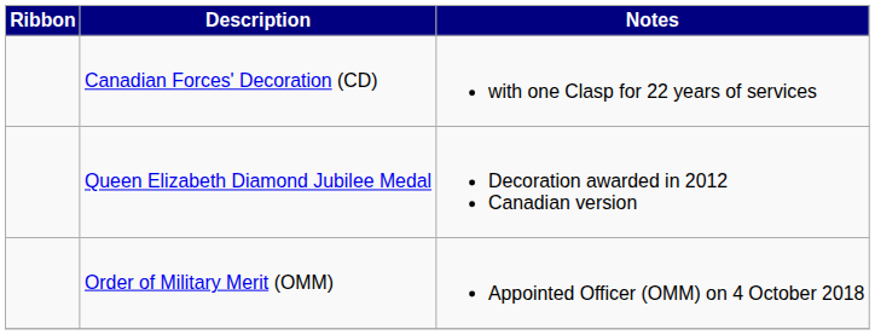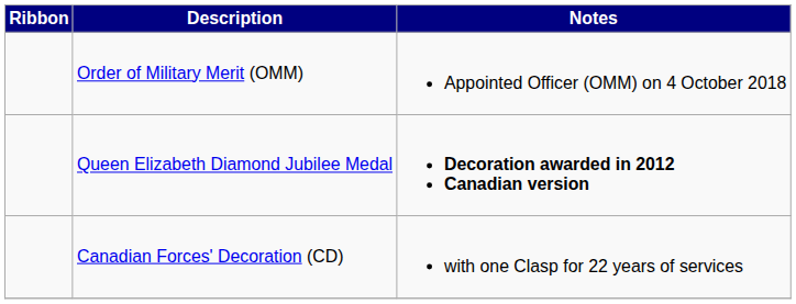 <table class="wikitable">
 <tr style="background:Navy;color:White" align="center">
 <td><strong>Ribbon</strong></td>
 <td><strong>Description</strong></td>
 <td><strong>Notes</strong></td>
 </tr>
 <tr>
 <td></td>
+<td><a href='#'>Order of Military Merit</a> (OMM)</td>
+<td><br><ul><li>Appointed Officer (OMM) on 4 October 2018</li></ul></td>
+</tr>
+<tr>
+<td></td>
+<td><a href='#'>Queen Elizabeth Diamond Jubilee Medal</a></td>
+<td><strong><br><ul><li>Decoration awarded in 2012</li><li>Canadian version</li></ul></strong></td>
+</tr>
+<tr>
+<td></td>
 <td><a href='#'>Canadian Forces' Decoration</a> (CD)</td>
 <td><br><ul><li>with one Clasp for 22 years of services</li></ul></td>
 </tr>
 <tr>
-<td></td>
-<td><a href='#'>Queen Elizabeth Diamond Jubilee Medal</a></td>
-<td><br><ul><li>Decoration awarded in 2012</li><li>Canadian version</li></ul></td>
-</tr>
-<tr>
-<td></td>
-<td><a href='#'>Order of Military Merit</a> (OMM)</td>
-<td><br><ul><li>Appointed Officer (OMM) on 4 October 2018</li></ul></td>
-</tr>
-<tr>
 </tr>
 </table>
